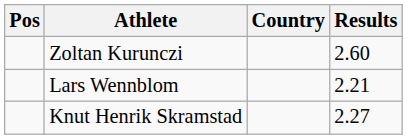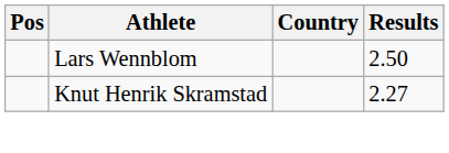 <table class="wikitable">
 <tr>
 <th>Pos</th>
 <th>Athlete</th>
 <th>Country</th>
 <th>Results</th>
 </tr>
 <tr>
 <td align="center"></td>
-<td>Zoltan Kurunczi</td>
-<td></td>
-<td>2.60</td>
-</tr>
-<tr>
-<td align="center"></td>
 <td>Lars Wennblom</td>
 <td></td>
-<td>2.21</td>
+<td>2.50</td>
 </tr>
 <tr>
 <td align="center"></td>
 <td>Knut Henrik Skramstad</td>
 <td></td>
 <td>2.27</td>
 </tr>
 </table>
